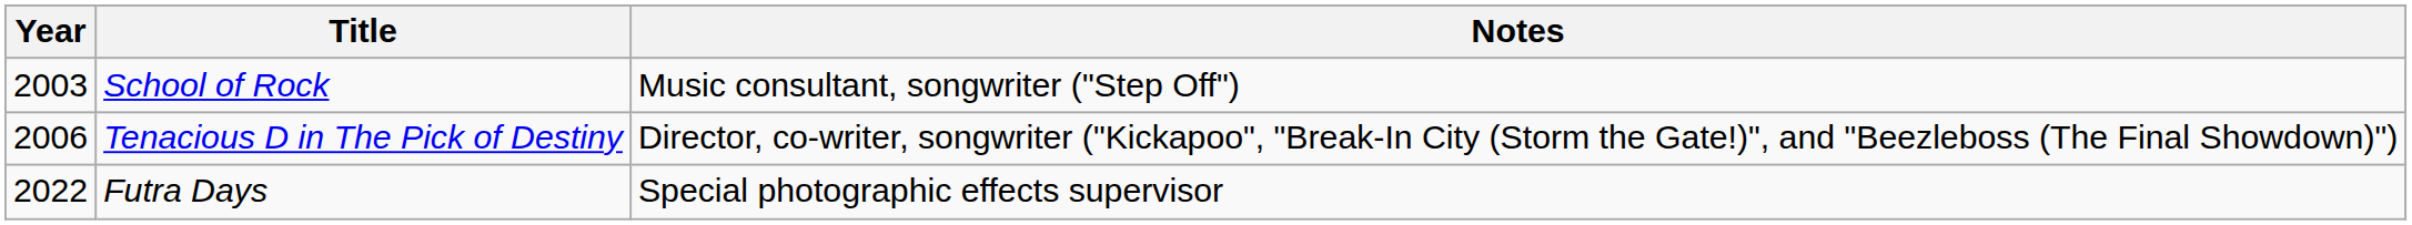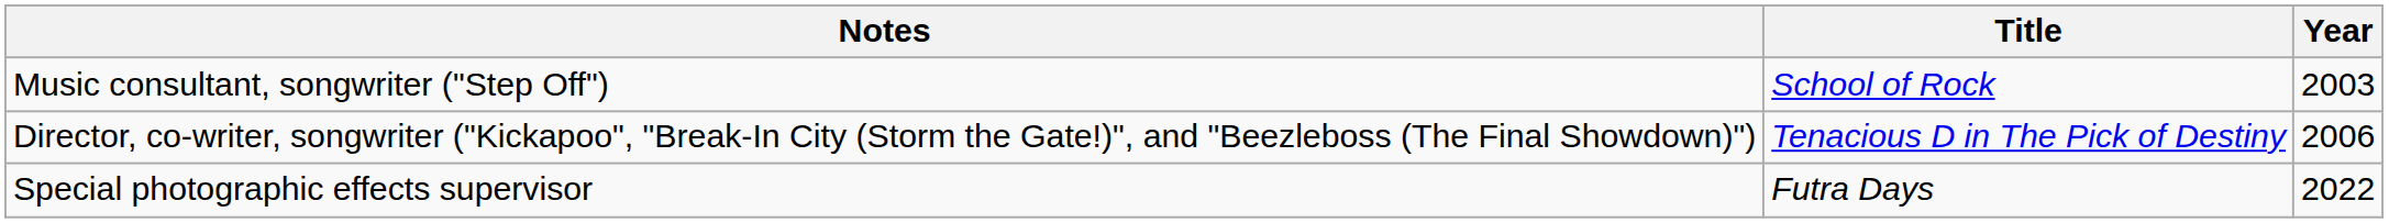 <table class="wikitable sortable" border="1">
 <tr>
+<th>Notes</th>
+<th>Title</th>
 <th>Year</th>
-<th>Title</th>
-<th>Notes</th>
 </tr>
 <tr>
+<td>Music consultant, songwriter ("Step Off")</td>
+<td><em><a href='#'>School of Rock</a></em></td>
 <td>2003</td>
-<td><em><a href='#'>School of Rock</a></em></td>
-<td>Music consultant, songwriter ("Step Off")</td>
 </tr>
 <tr>
+<td>Director, co-writer, songwriter ("Kickapoo", "Break-In City (Storm the Gate!)", and "Beezleboss (The Final Showdown)")</td>
+<td><em><a href='#'>Tenacious D in The Pick of Destiny</a></em></td>
 <td>2006</td>
-<td><em><a href='#'>Tenacious D in The Pick of Destiny</a></em></td>
-<td>Director, co-writer, songwriter ("Kickapoo", "Break-In City (Storm the Gate!)", and "Beezleboss (The Final Showdown)")</td>
 </tr>
 <tr>
+<td>Special photographic effects supervisor</td>
+<td><em>Futra Days</em></td>
 <td>2022</td>
-<td><em>Futra Days</em></td>
-<td>Special photographic effects supervisor</td>
 </tr>
 </table>
